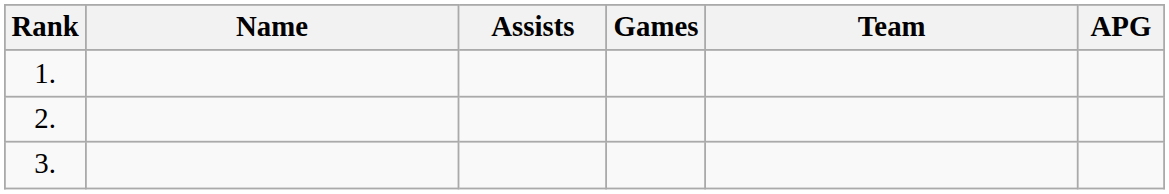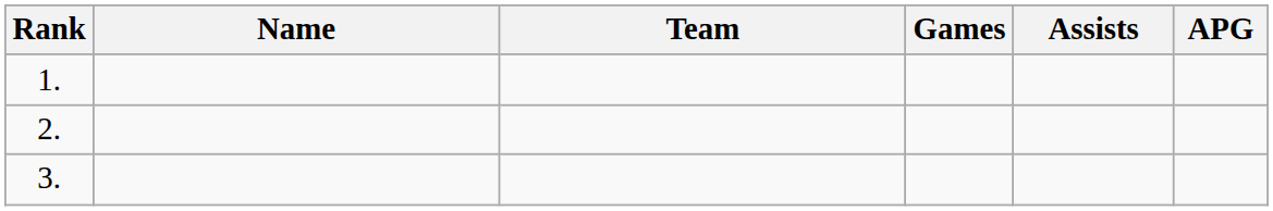 <table class="wikitable sortable" style="text-align: center;">
 <tr>
 <th>Rank</th>
 <th width=200>Name</th>
+<th width=200>Team</th>
+<th>Games</th>
 <th width=75>Assists</th>
-<th>Games</th>
-<th width=200>Team</th>
 <th width=40>APG</th>
 </tr>
 <tr>
 <td>1.</td>
 <td align="left"></td>
+<td align="left"></td>
 <td></td>
 <td></td>
-<td align="left"></td>
 <td></td>
 </tr>
 <tr>
 <td>2.</td>
 <td align="left"></td>
+<td align="left"></td>
 <td></td>
 <td></td>
-<td align="left"></td>
 <td></td>
 </tr>
 <tr>
 <td>3.</td>
 <td align="left"></td>
+<td align="left"></td>
 <td></td>
 <td></td>
-<td align="left"></td>
 <td></td>
 </tr>
 </table>
